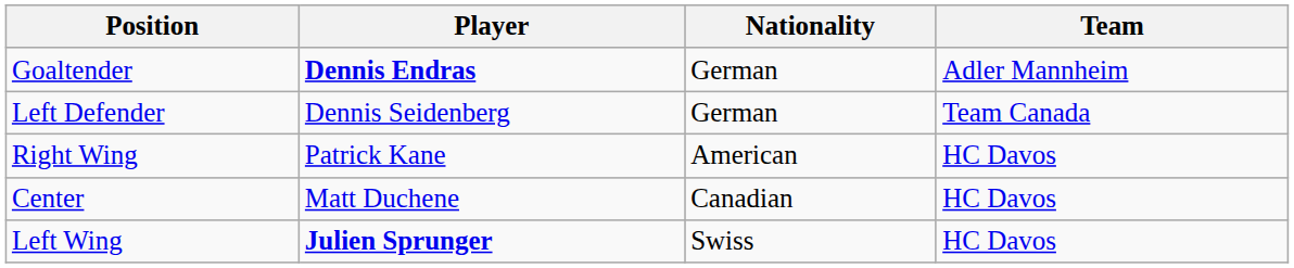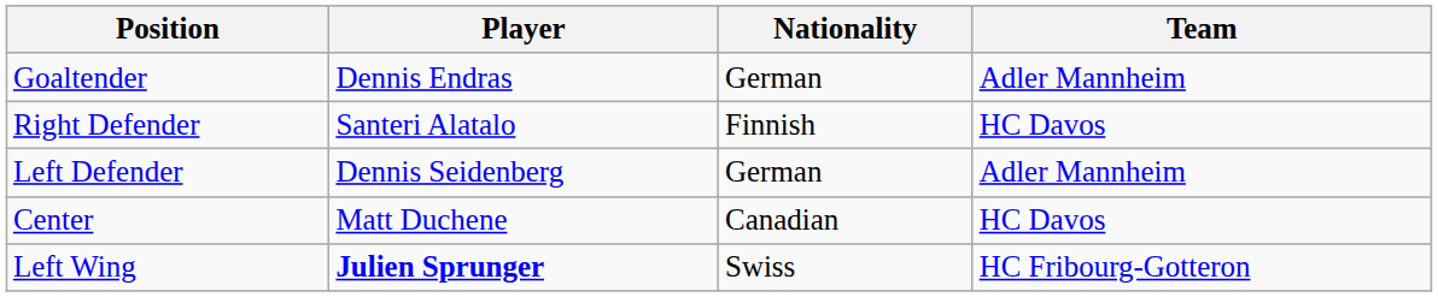 <table class="wikitable"  style="margin: 0 auto; width: 60%">
 <tr>
 <th align="center">Position</th>
 <th align="center">Player</th>
 <th align="center">Nationality</th>
 <th align="center">Team</th>
 </tr>
 <tr>
 <td><a href='#'>Goaltender</a></td>
-<td><strong><a href='#'>Dennis Endras</a></strong></td>
+<td><a href='#'>Dennis Endras</a></td>
 <td>German</td>
 <td><a href='#'>Adler Mannheim</a></td>
+</tr>
+<tr>
+<td><a href='#'>Right Defender</a></td>
+<td><a href='#'>Santeri Alatalo</a></td>
+<td>Finnish</td>
+<td><a href='#'>HC Davos</a></td>
 </tr>
 <tr>
 <td><a href='#'>Left Defender</a></td>
 <td><a href='#'>Dennis Seidenberg</a></td>
 <td>German</td>
-<td><a href='#'>Team Canada</a></td>
-</tr>
-<tr>
-<td><a href='#'>Right Wing</a></td>
-<td><a href='#'>Patrick Kane</a></td>
-<td>American</td>
-<td><a href='#'>HC Davos</a></td>
+<td><a href='#'>Adler Mannheim</a></td>
 </tr>
 <tr>
 <td><a href='#'>Center</a></td>
 <td><a href='#'>Matt Duchene</a></td>
 <td>Canadian</td>
 <td><a href='#'>HC Davos</a></td>
 </tr>
 <tr>
 <td><a href='#'>Left Wing</a></td>
 <td><strong><a href='#'>Julien Sprunger</a></strong></td>
 <td>Swiss</td>
-<td><a href='#'>HC Davos</a></td>
+<td><a href='#'>HC Fribourg-Gotteron</a></td>
 </tr>
 </table>
